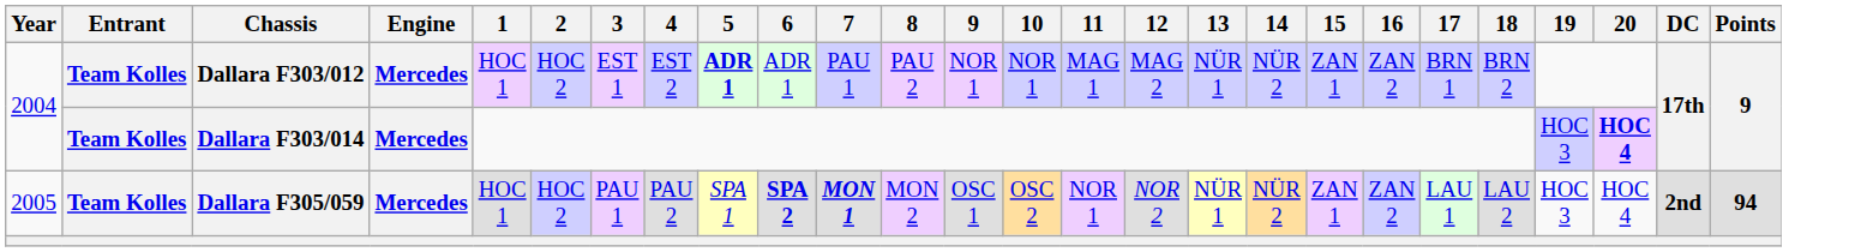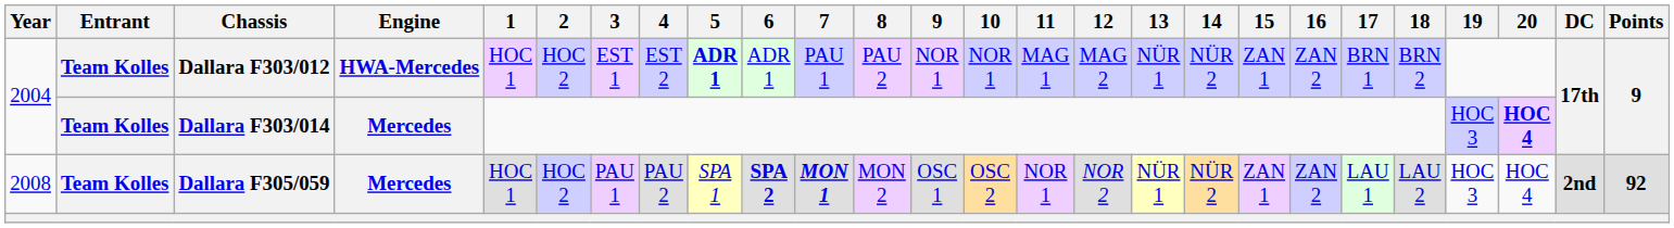 <table class="wikitable" style="text-align:center; font-size:85%">
 <tr>
 <th>Year</th>
 <th>Entrant</th>
 <th>Chassis</th>
 <th>Engine</th>
 <th>1</th>
 <th>2</th>
 <th>3</th>
 <th>4</th>
 <th>5</th>
 <th>6</th>
 <th>7</th>
 <th>8</th>
 <th>9</th>
 <th>10</th>
 <th>11</th>
 <th>12</th>
 <th>13</th>
 <th>14</th>
 <th>15</th>
 <th>16</th>
 <th>17</th>
 <th>18</th>
 <th>19</th>
 <th>20</th>
 <th>DC</th>
 <th>Points</th>
 </tr>
 <tr>
 <td rowspan=2><a href='#'>2004</a></td>
 <th nowrap><a href='#'>Team Kolles</a></th>
 <th nowrap>Dallara F303/012</th>
-<th nowrap><a href='#'>Mercedes</a></th>
+<th nowrap><a href='#'>HWA-Mercedes</a></th>
 <td style="background:#EFCFFF;"><a href='#'>HOC<br>1</a><br></td>
 <td style="background:#CFCFFF;"><a href='#'>HOC<br>2</a><br></td>
 <td style="background:#EFCFFF;"><a href='#'>EST<br>1</a><br></td>
 <td style="background:#CFCFFF;"><a href='#'>EST<br>2</a><br></td>
 <td style="background:#DFFFDF;"><strong><a href='#'>ADR<br>1</a></strong><br></td>
 <td style="background:#DFFFDF;"><a href='#'>ADR<br>1</a><br></td>
 <td style="background:#CFCFFF;"><a href='#'>PAU<br>1</a><br></td>
 <td style="background:#EFCFFF;"><a href='#'>PAU<br>2</a><br></td>
 <td style="background:#EFCFFF;"><a href='#'>NOR<br>1</a><br></td>
 <td style="background:#CFCFFF;"><a href='#'>NOR<br>1</a><br></td>
 <td style="background:#CFCFFF;"><a href='#'>MAG<br>1</a><br></td>
 <td style="background:#CFCFFF;"><a href='#'>MAG<br>2</a><br></td>
 <td style="background:#CFCFFF;"><a href='#'>NÜR<br>1</a><br></td>
 <td style="background:#CFCFFF;"><a href='#'>NÜR<br>2</a><br></td>
 <td style="background:#CFCFFF;"><a href='#'>ZAN<br>1</a><br></td>
 <td style="background:#CFCFFF;"><a href='#'>ZAN<br>2</a><br></td>
 <td style="background:#CFCFFF;"><a href='#'>BRN<br>1</a><br></td>
 <td style="background:#CFCFFF;"><a href='#'>BRN<br>2</a><br></td>
 <td colspan=2></td>
 <th rowspan=2>17th</th>
 <th rowspan=2>9</th>
 </tr>
 <tr>
 <th nowrap><a href='#'>Team Kolles</a></th>
 <th nowrap><a href='#'>Dallara</a> F303/014</th>
 <th nowrap><a href='#'>Mercedes</a></th>
 <td colspan=18></td>
 <td style="background:#CFCFFF;"><a href='#'>HOC<br>3</a><br></td>
 <td style="background:#EFCFFF;"><strong><a href='#'>HOC<br>4</a></strong><br></td>
 </tr>
 <tr>
-<td><a href='#'>2005</a></td>
+<td><a href='#'>2008</a></td>
 <th nowrap><a href='#'>Team Kolles</a></th>
 <th nowrap><a href='#'>Dallara</a> F305/059</th>
 <th nowrap><a href='#'>Mercedes</a></th>
 <td style="background:#DFDFDF;"><a href='#'>HOC<br>1</a><br></td>
 <td style="background:#CFCFFF;"><a href='#'>HOC<br>2</a><br></td>
 <td style="background:#EFCFFF;"><a href='#'>PAU<br>1</a><br></td>
 <td style="background:#DFDFDF;"><a href='#'>PAU<br>2</a><br></td>
 <td style="background:#FFFFBF;"><em><a href='#'>SPA<br>1</a></em><br></td>
 <td style="background:#DFDFDF;"><strong><a href='#'>SPA<br>2</a></strong><br></td>
 <td style="background:#DFDFDF;"><strong><em><a href='#'>MON<br>1</a></em><br></strong></td>
 <td style="background:#EFCFFF;"><a href='#'>MON<br>2</a><br></td>
 <td style="background:#DFDFDF;"><a href='#'>OSC<br>1</a><br></td>
 <td style="background:#FFDF9F;"><a href='#'>OSC<br>2</a><br></td>
 <td style="background:#EFCFFF;"><a href='#'>NOR<br>1</a><br></td>
 <td style="background:#DFDFDF;"><em><a href='#'>NOR<br>2</a></em><br></td>
 <td style="background:#FFFFBF;"><a href='#'>NÜR<br>1</a><br></td>
 <td style="background:#FFDF9F;"><a href='#'>NÜR<br>2</a><br></td>
 <td style="background:#EFCFFF;"><a href='#'>ZAN<br>1</a><br></td>
 <td style="background:#CFCFFF;"><a href='#'>ZAN<br>2</a><br></td>
 <td style="background:#DFFFDF;"><a href='#'>LAU<br>1</a><br></td>
 <td style="background:#DFDFDF;"><a href='#'>LAU<br>2</a><br></td>
 <td><a href='#'>HOC<br>3</a></td>
 <td><a href='#'>HOC<br>4</a></td>
 <td style="background:#DFDFDF;"><strong>2nd</strong></td>
-<td style="background:#DFDFDF;"><strong>94</strong></td>
+<td style="background:#DFDFDF;"><strong>92</strong></td>
 </tr>
 <tr>
 <th colspan="26"></th>
 </tr>
 </table>
